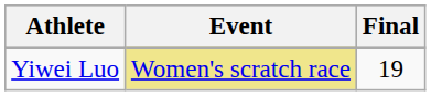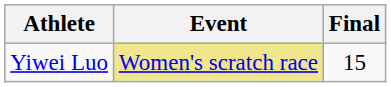 <table class="wikitable" style="font-size:90%;">
 <tr>
 <th>Athlete</th>
 <th>Event</th>
 <th>Final</th>
 </tr>
 <tr align=center>
 <td align=left><a href='#'>Yiwei Luo</a></td>
 <td align=left style="background: khaki;"><a href='#'>Women's scratch race</a></td>
-<td>19</td>
+<td>15</td>
 </tr>
 </table>
